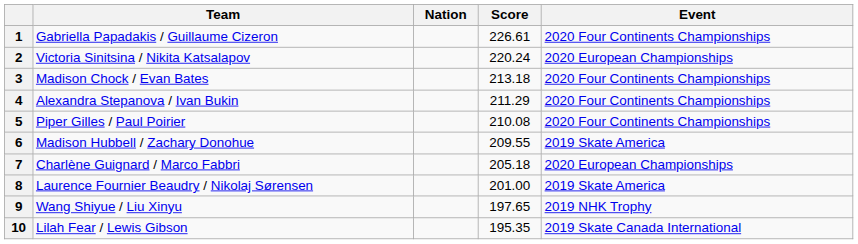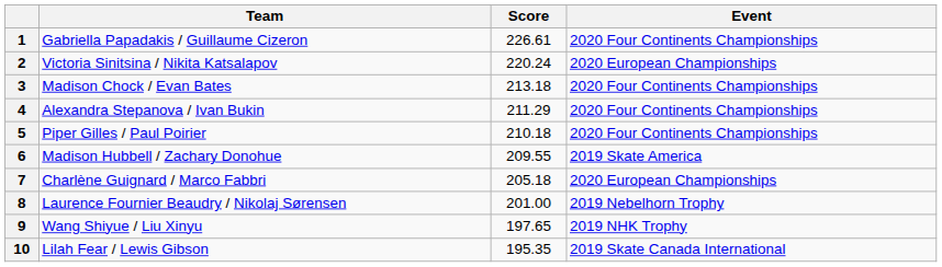 <table class="wikitable sortable" style="text-align:left; width:80%">
 <tr>
 <th scope="col"></th>
 <th scope="col">Team</th>
-<th scope="col">Nation</th>
 <th scope="col">Score</th>
 <th scope="col">Event</th>
 </tr>
 <tr>
 <th scope="row">1</th>
 <td><a href='#'>Gabriella Papadakis</a> / <a href='#'>Guillaume Cizeron</a></td>
-<td></td>
 <td style="text-align:center;">226.61</td>
 <td><a href='#'>2020 Four Continents Championships</a></td>
 </tr>
 <tr>
 <th scope="row">2</th>
 <td><a href='#'>Victoria Sinitsina</a> / <a href='#'>Nikita Katsalapov</a></td>
-<td></td>
 <td style="text-align:center;">220.24</td>
 <td><a href='#'>2020 European Championships</a></td>
 </tr>
 <tr>
 <th scope="row">3</th>
 <td><a href='#'>Madison Chock</a> / <a href='#'>Evan Bates</a></td>
-<td></td>
 <td style="text-align:center;">213.18</td>
 <td><a href='#'>2020 Four Continents Championships</a></td>
 </tr>
 <tr>
 <th scope="row">4</th>
 <td><a href='#'>Alexandra Stepanova</a> / <a href='#'>Ivan Bukin</a></td>
-<td></td>
 <td style="text-align:center;">211.29</td>
 <td><a href='#'>2020 Four Continents Championships</a></td>
 </tr>
 <tr>
 <th scope="row">5</th>
 <td><a href='#'>Piper Gilles</a> / <a href='#'>Paul Poirier</a></td>
-<td></td>
-<td style="text-align:center;">210.08</td>
+<td style="text-align:center;">210.18</td>
 <td><a href='#'>2020 Four Continents Championships</a></td>
 </tr>
 <tr>
 <th scope="row">6</th>
 <td><a href='#'>Madison Hubbell</a> / <a href='#'>Zachary Donohue</a></td>
-<td></td>
 <td style="text-align:center;">209.55</td>
 <td><a href='#'>2019 Skate America</a></td>
 </tr>
 <tr>
 <th scope="row">7</th>
 <td><a href='#'>Charlène Guignard</a> / <a href='#'>Marco Fabbri</a></td>
-<td></td>
 <td style="text-align:center;">205.18</td>
 <td><a href='#'>2020 European Championships</a></td>
 </tr>
 <tr>
 <th scope="row">8</th>
 <td><a href='#'>Laurence Fournier Beaudry</a> / <a href='#'>Nikolaj Sørensen</a></td>
-<td></td>
 <td style="text-align:center;">201.00</td>
-<td><a href='#'>2019 Skate America</a></td>
+<td><a href='#'>2019 Nebelhorn Trophy</a></td>
 </tr>
 <tr>
 <th scope="row">9</th>
 <td><a href='#'>Wang Shiyue</a> / <a href='#'>Liu Xinyu</a></td>
-<td></td>
 <td style="text-align:center;">197.65</td>
 <td><a href='#'>2019 NHK Trophy</a></td>
 </tr>
 <tr>
 <th scope="row">10</th>
 <td><a href='#'>Lilah Fear</a> / <a href='#'>Lewis Gibson</a></td>
-<td></td>
 <td style="text-align:center;">195.35</td>
 <td><a href='#'>2019 Skate Canada International</a></td>
 </tr>
 </table>
